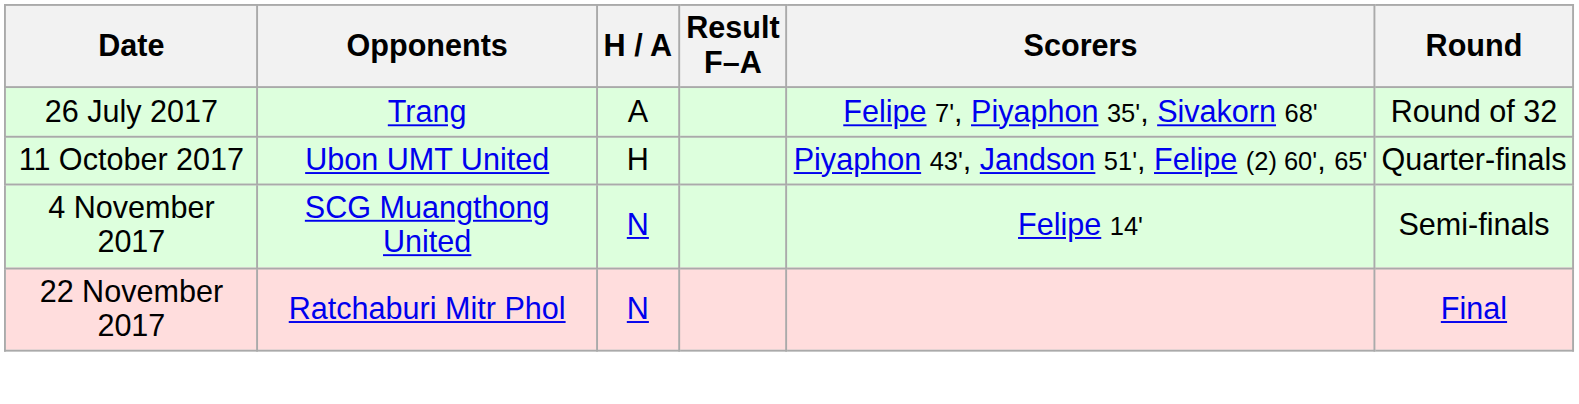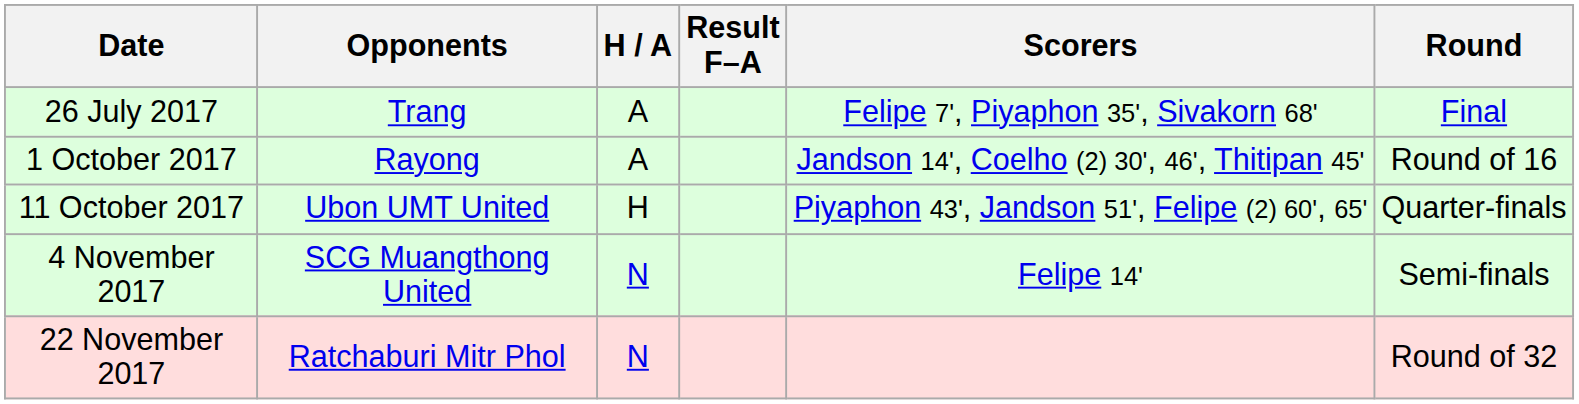 <table class="wikitable" style="text-align:center">
 <tr>
 <th width="125">Date</th>
 <th width="170">Opponents</th>
 <th nowrap>H / A</th>
 <th>Result<br>F–A</th>
 <th>Scorers</th>
 <th>Round</th>
 </tr>
 <tr bgcolor="#ddffdd">
 <td>26 July 2017</td>
 <td><a href='#'>Trang</a></td>
 <td>A</td>
 <td></td>
 <td><a href='#'>Felipe</a> <small>7'</small>, <a href='#'>Piyaphon</a> <small>35'</small>, <a href='#'>Sivakorn</a> <small>68'</small></td>
-<td>Round of 32</td>
+<td><a href='#'>Final</a></td>
+</tr>
+<tr bgcolor="#ddffdd">
+<td>1 October 2017</td>
+<td><a href='#'>Rayong</a></td>
+<td>A</td>
+<td></td>
+<td><a href='#'>Jandson</a> <small>14'</small>, <a href='#'>Coelho</a> <small>(2) 30'</small>, <small>46'</small>, <a href='#'>Thitipan</a> <small>45'</small></td>
+<td>Round of 16</td>
 </tr>
 <tr bgcolor="#ddffdd">
 <td>11 October 2017</td>
 <td><a href='#'>Ubon UMT United</a></td>
 <td>H</td>
 <td></td>
 <td nowrap><a href='#'>Piyaphon</a> <small>43'</small>, <a href='#'>Jandson</a> <small>51'</small>, <a href='#'>Felipe</a> <small>(2) 60'</small>, <small>65'</small></td>
 <td nowrap>Quarter-finals</td>
 </tr>
 <tr bgcolor="#ddffdd">
 <td>4 November 2017</td>
 <td><a href='#'>SCG Muangthong United</a></td>
 <td><a href='#'>N</a></td>
 <td></td>
 <td><a href='#'>Felipe</a> <small>14'</small></td>
 <td>Semi-finals</td>
 </tr>
 <tr bgcolor="#ffdddd">
 <td>22 November 2017</td>
 <td><a href='#'>Ratchaburi Mitr Phol</a></td>
 <td><a href='#'>N</a></td>
 <td></td>
 <td></td>
-<td><a href='#'>Final</a></td>
+<td>Round of 32</td>
 </tr>
 </table>
